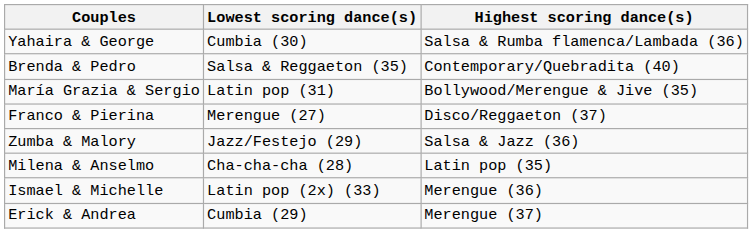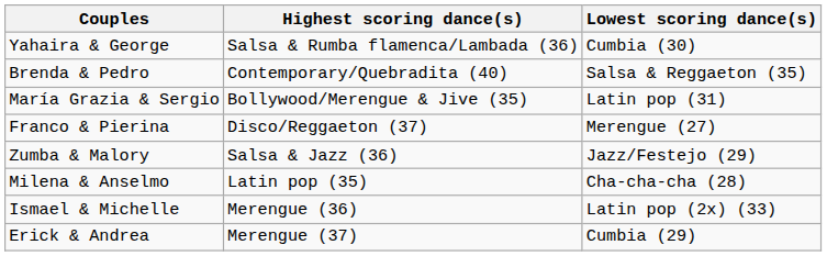 <table class="wikitable">
 <tr>
 <th>Couples</th>
+<th>Highest scoring dance(s)</th>
 <th>Lowest scoring dance(s)</th>
-<th>Highest scoring dance(s)</th>
 </tr>
 <tr>
 <td>Yahaira & George</td>
+<td>Salsa & Rumba flamenca/Lambada (36)</td>
 <td>Cumbia (30)</td>
-<td>Salsa & Rumba flamenca/Lambada (36)</td>
 </tr>
 <tr>
 <td>Brenda & Pedro</td>
+<td>Contemporary/Quebradita (40)</td>
 <td>Salsa & Reggaeton (35)</td>
-<td>Contemporary/Quebradita (40)</td>
 </tr>
 <tr>
 <td>María Grazia & Sergio</td>
+<td>Bollywood/Merengue & Jive (35)</td>
 <td>Latin pop (31)</td>
-<td>Bollywood/Merengue & Jive (35)</td>
 </tr>
 <tr>
 <td>Franco & Pierina</td>
+<td>Disco/Reggaeton (37)</td>
 <td>Merengue (27)</td>
-<td>Disco/Reggaeton (37)</td>
 </tr>
 <tr>
 <td>Zumba & Malory</td>
+<td>Salsa & Jazz (36)</td>
 <td>Jazz/Festejo (29)</td>
-<td>Salsa & Jazz (36)</td>
 </tr>
 <tr>
 <td>Milena & Anselmo</td>
+<td>Latin pop (35)</td>
 <td>Cha-cha-cha (28)</td>
-<td>Latin pop (35)</td>
 </tr>
 <tr>
 <td>Ismael & Michelle</td>
+<td>Merengue (36)</td>
 <td>Latin pop (2x) (33)</td>
-<td>Merengue (36)</td>
 </tr>
 <tr>
 <td>Erick & Andrea</td>
+<td>Merengue (37)</td>
 <td>Cumbia (29)</td>
-<td>Merengue (37)</td>
 </tr>
 </table>
